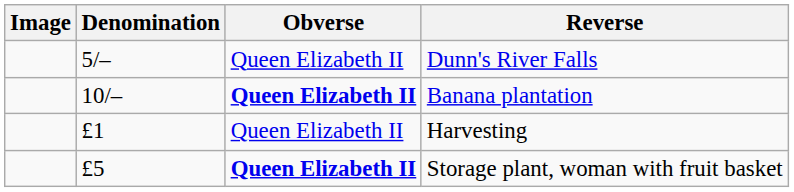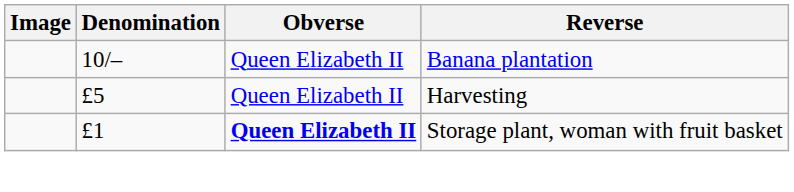 <table class="wikitable">
 <tr>
 <th>Image</th>
 <th>Denomination</th>
 <th>Obverse</th>
 <th>Reverse</th>
 </tr>
 <tr>
-<td align="center"></td>
-<td>5/–</td>
-<td><a href='#'>Queen Elizabeth II</a></td>
-<td><a href='#'>Dunn's River Falls</a></td>
-</tr>
-<tr>
 <td></td>
 <td>10/–</td>
-<td><strong><a href='#'>Queen Elizabeth II</a></strong></td>
+<td><a href='#'>Queen Elizabeth II</a></td>
 <td><a href='#'>Banana plantation</a></td>
 </tr>
 <tr>
 <td align="center"></td>
-<td>£1</td>
+<td>£5</td>
 <td><a href='#'>Queen Elizabeth II</a></td>
 <td>Harvesting</td>
 </tr>
 <tr>
 <td align="center"></td>
-<td>£5</td>
+<td>£1</td>
 <td><strong><a href='#'>Queen Elizabeth II</a></strong></td>
 <td>Storage plant, woman with fruit basket</td>
 </tr>
 </table>
